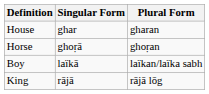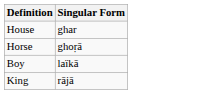 <table class="wikitable">
 <tr>
 <th>Definition</th>
 <th>Singular Form</th>
-<th>Plural Form</th>
 </tr>
 <tr>
 <td>House</td>
 <td>ghar</td>
-<td>gharan</td>
 </tr>
 <tr>
 <td>Horse</td>
 <td>ghoṛā</td>
-<td>ghoṛan</td>
 </tr>
 <tr>
 <td>Boy</td>
 <td>laïkā</td>
-<td>laïkan/laïka sabh</td>
 </tr>
 <tr>
 <td>King</td>
 <td>rājā</td>
-<td>rājā lōg</td>
 </tr>
 </table>
